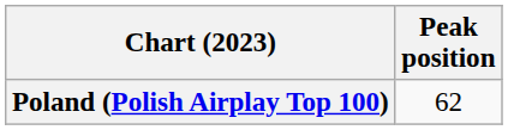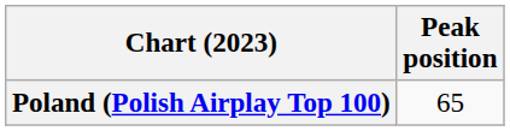 <table class="wikitable plainrowheaders" style="text-align:center">
 <tr>
 <th>Chart (2023)</th>
 <th>Peak<br>position</th>
 </tr>
 <tr>
 <th scope="row">Poland (<a href='#'>Polish Airplay Top 100</a>)</th>
-<td>62</td>
+<td>65</td>
 </tr>
 </table>
